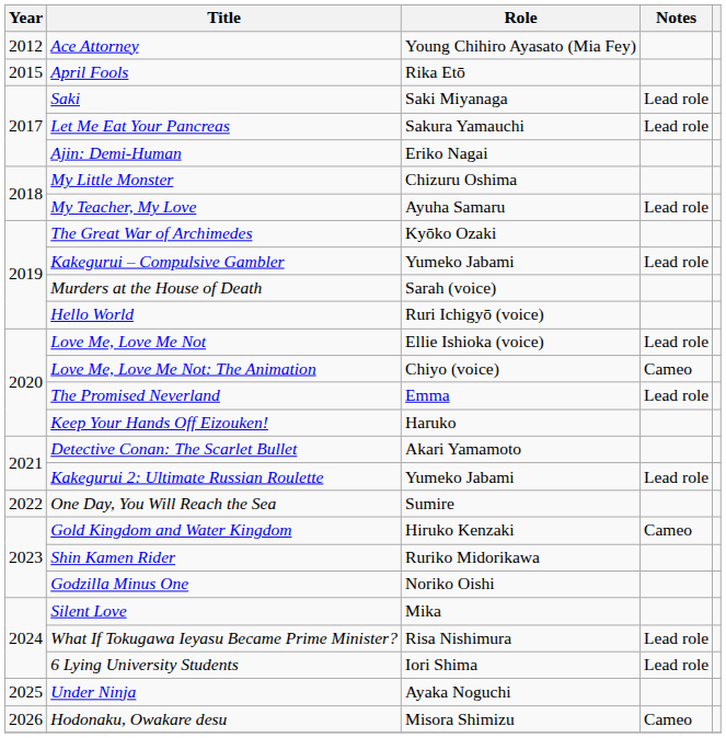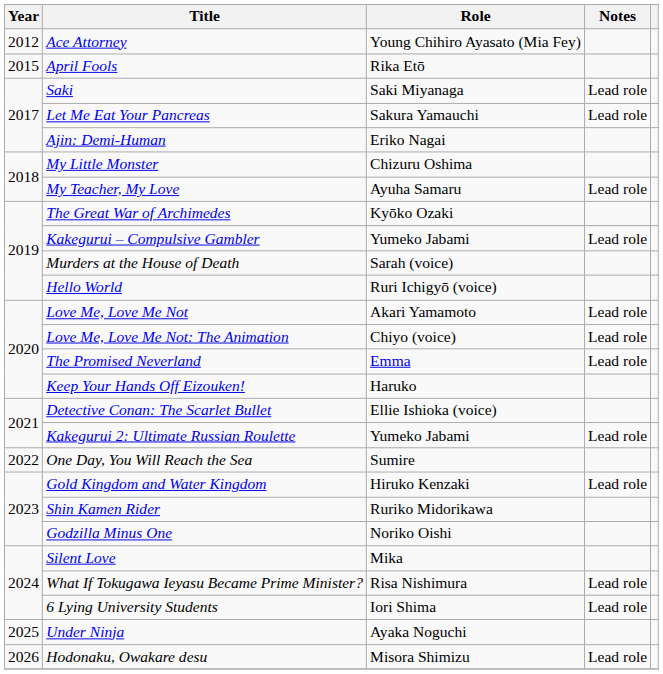 <table class="wikitable sortable">
 <tr>
 <th>Year</th>
 <th>Title</th>
 <th>Role</th>
 <th>Notes</th>
 <th class="unsortable"></th>
 </tr>
 <tr>
 <td>2012</td>
 <td><em><a href='#'>Ace Attorney</a></em></td>
 <td>Young Chihiro Ayasato (Mia Fey)</td>
 <td></td>
 <td></td>
 </tr>
 <tr>
 <td rowspan=1>2015</td>
 <td><em><a href='#'>April Fools</a></em></td>
 <td>Rika Etō</td>
 <td></td>
 <td></td>
 </tr>
 <tr>
 <td rowspan=3>2017</td>
 <td><em><a href='#'>Saki</a></em></td>
 <td>Saki Miyanaga</td>
 <td>Lead role</td>
 <td></td>
 </tr>
 <tr>
 <td><em><a href='#'>Let Me Eat Your Pancreas</a></em></td>
 <td>Sakura Yamauchi</td>
 <td>Lead role</td>
 <td></td>
 </tr>
 <tr>
 <td><em><a href='#'>Ajin: Demi-Human</a></em></td>
 <td>Eriko Nagai</td>
 <td></td>
 <td></td>
 </tr>
 <tr>
 <td rowspan=2>2018</td>
 <td><em><a href='#'>My Little Monster</a></em></td>
 <td>Chizuru Oshima</td>
 <td></td>
 <td></td>
 </tr>
 <tr>
 <td><em><a href='#'>My Teacher, My Love</a></em></td>
 <td>Ayuha Samaru</td>
 <td>Lead role</td>
 <td></td>
 </tr>
 <tr>
 <td rowspan=4>2019</td>
 <td><em><a href='#'>The Great War of Archimedes</a></em></td>
 <td>Kyōko Ozaki</td>
 <td></td>
 <td></td>
 </tr>
 <tr>
 <td><em><a href='#'>Kakegurui – Compulsive Gambler</a></em></td>
 <td>Yumeko Jabami</td>
 <td>Lead role</td>
 <td></td>
 </tr>
 <tr>
 <td><em>Murders at the House of Death</em></td>
 <td>Sarah (voice)</td>
 <td></td>
 <td></td>
 </tr>
 <tr>
 <td><em><a href='#'>Hello World</a></em></td>
 <td>Ruri Ichigyō (voice)</td>
 <td></td>
 <td></td>
 </tr>
 <tr>
 <td rowspan=4>2020</td>
 <td><em><a href='#'>Love Me, Love Me Not</a></em></td>
-<td>Ellie Ishioka (voice)</td>
+<td>Akari Yamamoto</td>
 <td>Lead role</td>
 <td></td>
 </tr>
 <tr>
 <td><em><a href='#'>Love Me, Love Me Not: The Animation</a></em></td>
 <td>Chiyo (voice)</td>
-<td>Cameo</td>
+<td>Lead role</td>
 <td></td>
 </tr>
 <tr>
 <td><em><a href='#'>The Promised Neverland</a></em></td>
 <td><a href='#'>Emma</a></td>
 <td>Lead role</td>
 <td></td>
 </tr>
 <tr>
 <td><em><a href='#'>Keep Your Hands Off Eizouken!</a></em></td>
 <td>Haruko</td>
 <td></td>
 <td></td>
 </tr>
 <tr>
 <td rowspan=2>2021</td>
 <td><em><a href='#'>Detective Conan: The Scarlet Bullet</a></em></td>
-<td>Akari Yamamoto</td>
+<td>Ellie Ishioka (voice)</td>
 <td></td>
 <td></td>
 </tr>
 <tr>
 <td><em><a href='#'>Kakegurui 2: Ultimate Russian Roulette</a></em></td>
 <td>Yumeko Jabami</td>
 <td>Lead role</td>
 <td></td>
 </tr>
 <tr>
 <td>2022</td>
 <td><em>One Day, You Will Reach the Sea</em></td>
 <td>Sumire</td>
 <td></td>
 <td></td>
 </tr>
 <tr>
 <td rowspan=3>2023</td>
 <td><em><a href='#'>Gold Kingdom and Water Kingdom</a></em></td>
 <td>Hiruko Kenzaki</td>
-<td>Cameo</td>
+<td>Lead role</td>
 <td></td>
 </tr>
 <tr>
 <td><em><a href='#'>Shin Kamen Rider</a></em></td>
 <td>Ruriko Midorikawa</td>
 <td></td>
 <td></td>
 </tr>
 <tr>
 <td><em><a href='#'>Godzilla Minus One</a></em></td>
 <td>Noriko Oishi</td>
 <td></td>
 <td></td>
 </tr>
 <tr>
 <td rowspan=3>2024</td>
 <td><em><a href='#'>Silent Love</a></em></td>
 <td>Mika</td>
 <td></td>
 <td></td>
 </tr>
 <tr>
 <td><em>What If Tokugawa Ieyasu Became Prime Minister?</em></td>
 <td>Risa Nishimura</td>
 <td>Lead role</td>
 <td></td>
 </tr>
 <tr>
 <td><em>6 Lying University Students</em></td>
 <td>Iori Shima</td>
 <td>Lead role</td>
 <td></td>
 </tr>
 <tr>
 <td>2025</td>
 <td><em><a href='#'>Under Ninja</a></em></td>
 <td>Ayaka Noguchi</td>
 <td></td>
 <td></td>
 </tr>
 <tr>
 <td>2026</td>
 <td><em>Hodonaku, Owakare desu</em></td>
 <td>Misora Shimizu</td>
-<td>Cameo</td>
+<td>Lead role</td>
 <td></td>
 </tr>
 <tr>
 </tr>
 </table>
